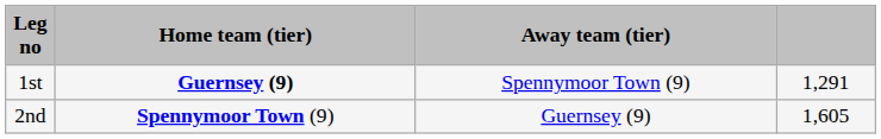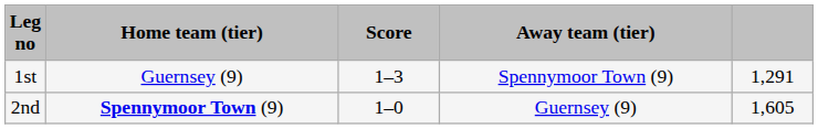 <table class="wikitable" style="width: 600px; background:WhiteSmoke; text-align:center; font-size:90%">
 <tr>
 <td scope="col" style="width:  5.00%; background:silver;"><strong>Leg no</strong></td>
 <td scope="col" style="width: 36.25%; background:silver;"><strong>Home team (tier)</strong></td>
+<td scope="col" style="width: 12.50%; background:silver;"><strong>Score</strong></td>
 <td scope="col" style="width: 36.25%; background:silver;"><strong>Away team (tier)</strong></td>
 <td scope="col" style="width: 10.00%; background:silver;"><strong></strong></td>
 </tr>
 <tr>
 <td>1st</td>
-<td><strong><a href='#'>Guernsey</a> (9)</strong></td>
+<td><a href='#'>Guernsey</a> (9)</td>
+<td>1–3</td>
 <td><a href='#'>Spennymoor Town</a> (9)</td>
 <td>1,291</td>
 </tr>
 <tr>
 <td>2nd</td>
 <td><strong><a href='#'>Spennymoor Town</a></strong> (9)</td>
+<td>1–0</td>
 <td><a href='#'>Guernsey</a> (9)</td>
 <td>1,605</td>
 </tr>
 </table>
